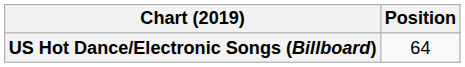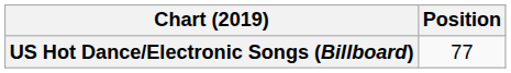 <table class="wikitable plainrowheaders" style="text-align:center">
 <tr>
 <th scope="col">Chart (2019)</th>
 <th scope="col">Position</th>
 </tr>
 <tr>
 <th scope="row">US Hot Dance/Electronic Songs (<em>Billboard</em>)</th>
-<td>64</td>
+<td>77</td>
 </tr>
 </table>
